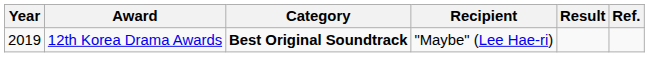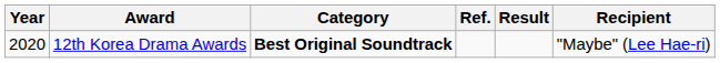 <table class="wikitable">
 <tr>
 <th>Year</th>
 <th>Award</th>
 <th>Category</th>
+<th>Ref.</th>
+<th>Result</th>
 <th>Recipient</th>
-<th>Result</th>
-<th>Ref.</th>
 </tr>
 <tr>
-<td>2019</td>
+<td>2020</td>
 <td><a href='#'>12th Korea Drama Awards</a></td>
 <td><strong>Best Original Soundtrack</strong></td>
-<td>"Maybe" (<a href='#'>Lee Hae-ri</a>)</td>
 <td></td>
 <td></td>
+<td>"Maybe" (<a href='#'>Lee Hae-ri</a>)</td>
 </tr>
 </table>
